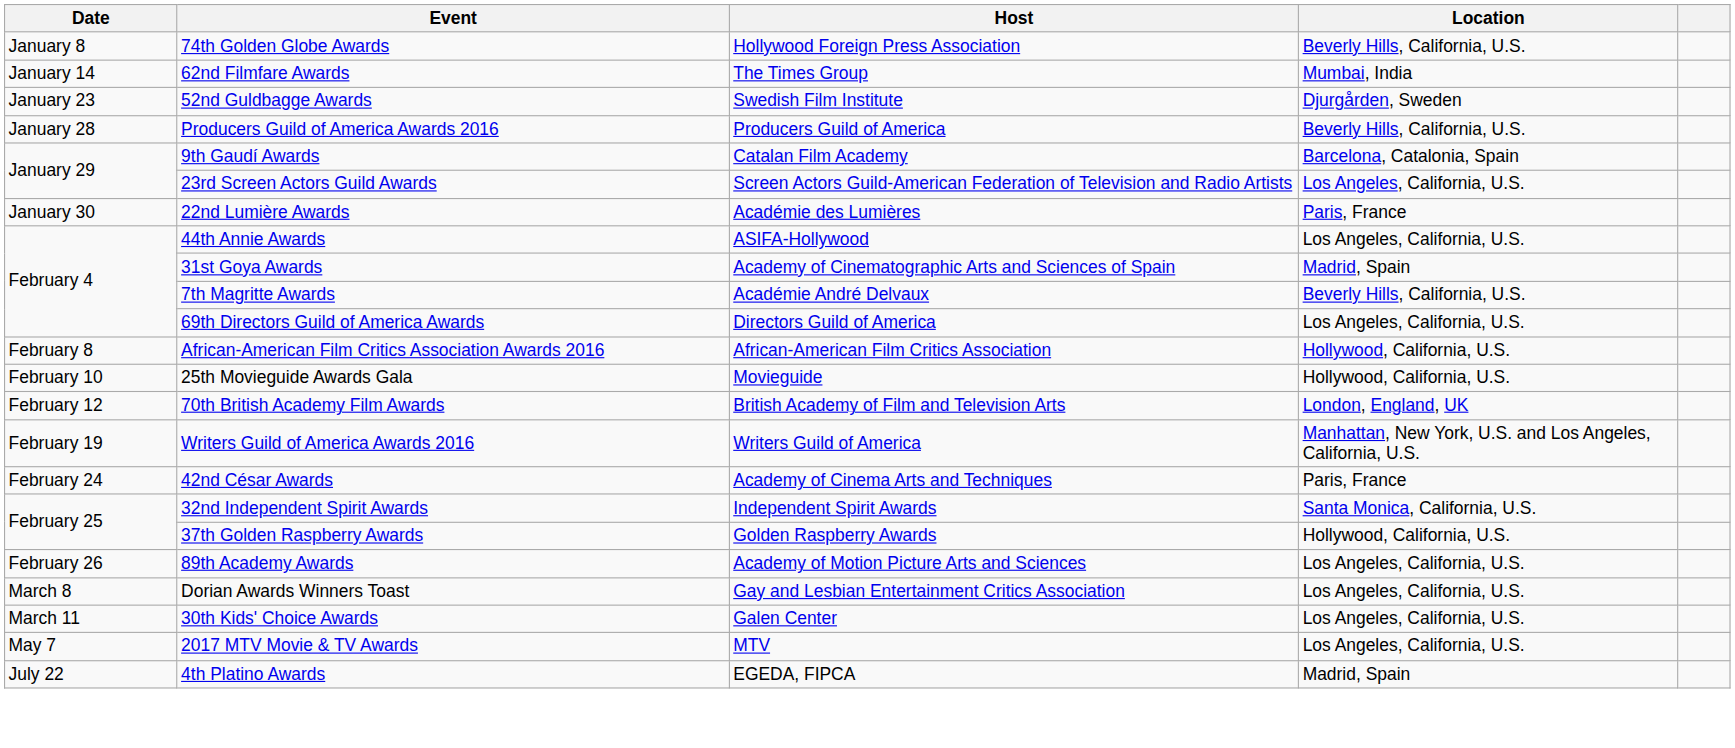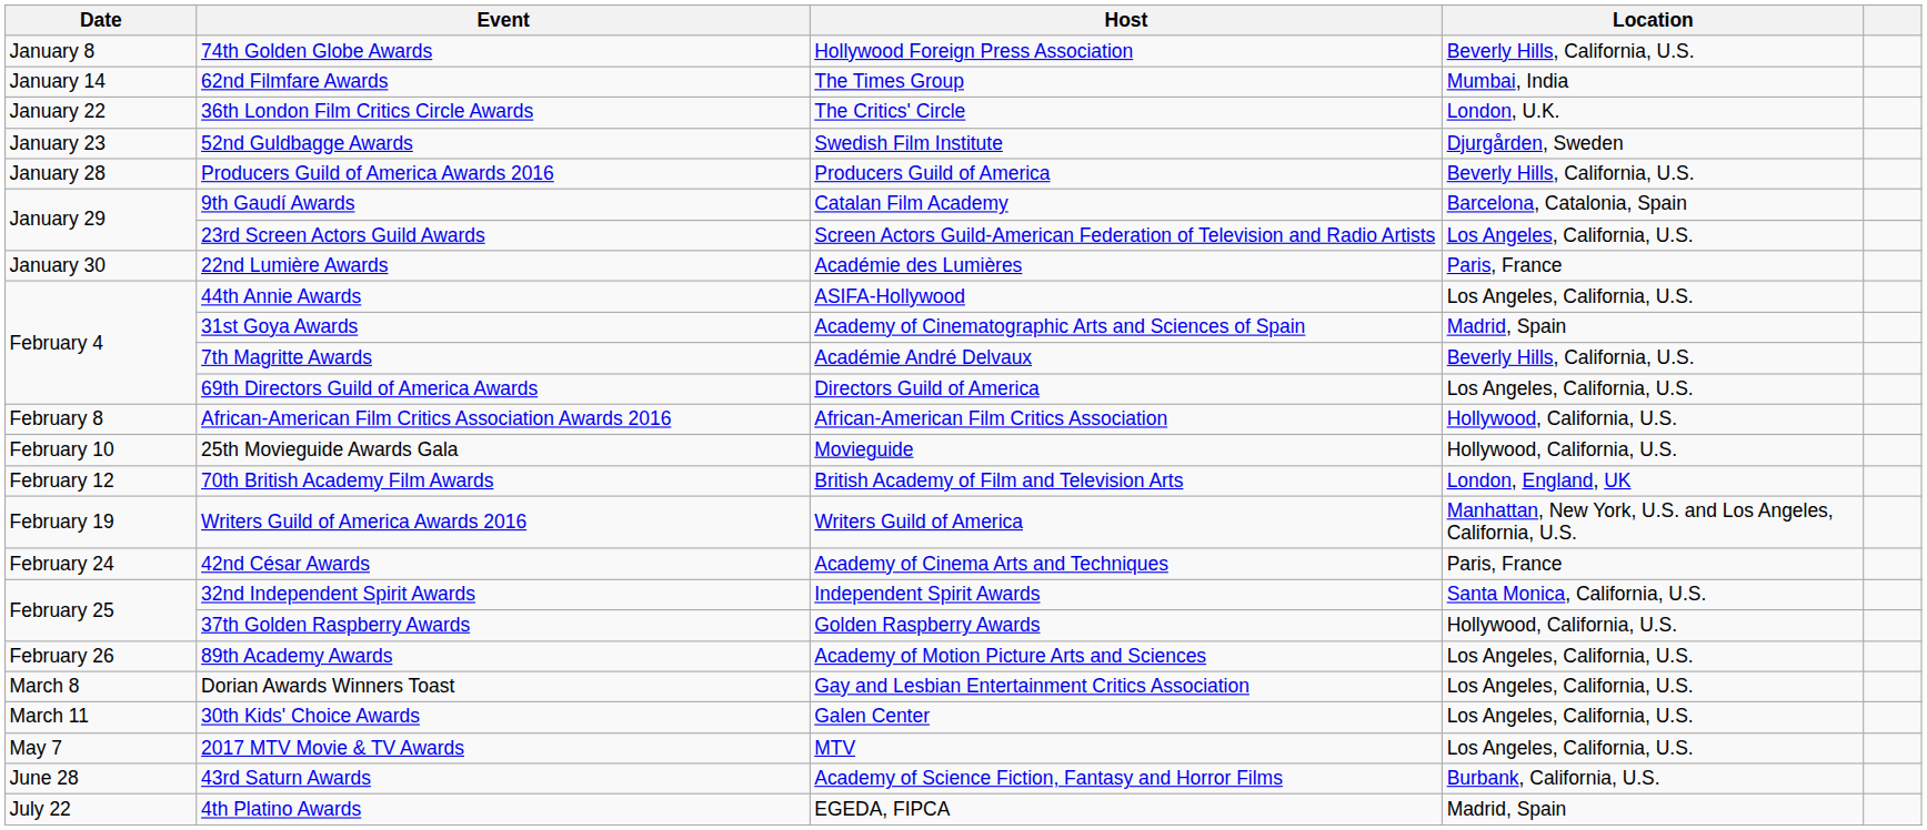 <table class="wikitable" style="margin:auto; margin:auto;">
 <tr>
 <th style="width:10%;">Date</th>
 <th style="width:32%;">Event</th>
 <th style="width:33%;">Host</th>
 <th style="width:22%;">Location</th>
 <th style="width:3%;"></th>
 </tr>
 <tr>
 <td>January 8</td>
 <td><a href='#'>74th Golden Globe Awards</a></td>
 <td><a href='#'>Hollywood Foreign Press Association</a></td>
 <td><a href='#'>Beverly Hills</a>, California, U.S.</td>
 <td></td>
 </tr>
 <tr>
 <td>January 14</td>
 <td><a href='#'>62nd Filmfare Awards</a></td>
 <td><a href='#'>The Times Group</a></td>
 <td><a href='#'>Mumbai</a>, India</td>
+<td></td>
+</tr>
+<tr>
+<td>January 22</td>
+<td><a href='#'>36th London Film Critics Circle Awards</a></td>
+<td><a href='#'>The Critics' Circle</a></td>
+<td><a href='#'>London</a>, U.K.</td>
 <td></td>
 </tr>
 <tr>
 <td>January 23</td>
 <td><a href='#'>52nd Guldbagge Awards</a></td>
 <td><a href='#'>Swedish Film Institute</a></td>
 <td><a href='#'>Djurgården</a>, Sweden</td>
 <td style="text-align:center;"></td>
 </tr>
 <tr>
 <td>January 28</td>
 <td><a href='#'>Producers Guild of America Awards 2016</a></td>
 <td><a href='#'>Producers Guild of America</a></td>
 <td><a href='#'>Beverly Hills</a>, California, U.S.</td>
 <td></td>
 </tr>
 <tr>
 <td rowspan = "2">January 29</td>
 <td><a href='#'>9th Gaudí Awards</a></td>
 <td><a href='#'>Catalan Film Academy</a></td>
 <td><a href='#'>Barcelona</a>, Catalonia, Spain</td>
 <td></td>
 </tr>
 <tr>
 <td><a href='#'>23rd Screen Actors Guild Awards</a></td>
 <td><a href='#'>Screen Actors Guild-American Federation of Television and Radio Artists</a></td>
 <td><a href='#'>Los Angeles</a>, California, U.S.</td>
 <td></td>
 </tr>
 <tr>
 <td>January 30</td>
 <td><a href='#'>22nd Lumière Awards</a></td>
 <td><a href='#'>Académie des Lumières</a></td>
 <td><a href='#'>Paris</a>, France</td>
 <td></td>
 </tr>
 <tr>
 <td rowspan=4>February 4</td>
 <td><a href='#'>44th Annie Awards</a></td>
 <td><a href='#'>ASIFA-Hollywood</a></td>
 <td>Los Angeles, California, U.S.</td>
 <td></td>
 </tr>
 <tr>
 <td><a href='#'>31st Goya Awards</a></td>
 <td><a href='#'>Academy of Cinematographic Arts and Sciences of Spain</a></td>
 <td><a href='#'>Madrid</a>, Spain</td>
 <td></td>
 </tr>
 <tr>
 <td><a href='#'>7th Magritte Awards</a></td>
 <td><a href='#'>Académie André Delvaux</a></td>
 <td><a href='#'>Beverly Hills</a>, California, U.S.</td>
 <td></td>
 </tr>
 <tr>
 <td><a href='#'>69th Directors Guild of America Awards</a></td>
 <td><a href='#'>Directors Guild of America</a></td>
 <td>Los Angeles, California, U.S.</td>
 <td></td>
 </tr>
 <tr>
 <td>February 8</td>
 <td><a href='#'>African-American Film Critics Association Awards 2016</a></td>
 <td><a href='#'>African-American Film Critics Association</a></td>
 <td><a href='#'>Hollywood</a>, California, U.S.</td>
 <td></td>
 </tr>
 <tr>
 <td>February 10</td>
 <td>25th Movieguide Awards Gala</td>
 <td><a href='#'>Movieguide</a></td>
 <td>Hollywood, California, U.S.</td>
 <td></td>
 </tr>
 <tr>
 <td>February 12</td>
 <td><a href='#'>70th British Academy Film Awards</a></td>
 <td><a href='#'>British Academy of Film and Television Arts</a></td>
 <td><a href='#'>London</a>, <a href='#'>England</a>, <a href='#'>UK</a></td>
 <td></td>
 </tr>
 <tr>
 <td>February 19</td>
 <td><a href='#'>Writers Guild of America Awards 2016</a></td>
 <td><a href='#'>Writers Guild of America</a></td>
 <td><a href='#'>Manhattan</a>, New York, U.S. and Los Angeles, California, U.S.</td>
 <td></td>
 </tr>
 <tr>
 <td>February 24</td>
 <td><a href='#'>42nd César Awards</a></td>
 <td><a href='#'>Academy of Cinema Arts and Techniques</a></td>
 <td>Paris, France</td>
 <td></td>
 </tr>
 <tr>
 <td rowspan=2>February 25</td>
 <td><a href='#'>32nd Independent Spirit Awards</a></td>
 <td><a href='#'>Independent Spirit Awards</a></td>
 <td><a href='#'>Santa Monica</a>, California, U.S.</td>
 <td></td>
 </tr>
 <tr>
 <td><a href='#'>37th Golden Raspberry Awards</a></td>
 <td><a href='#'>Golden Raspberry Awards</a></td>
 <td>Hollywood, California, U.S.</td>
 <td></td>
 </tr>
 <tr>
 <td>February 26</td>
 <td><a href='#'>89th Academy Awards</a></td>
 <td><a href='#'>Academy of Motion Picture Arts and Sciences</a></td>
 <td>Los Angeles, California, U.S.</td>
 <td></td>
 </tr>
 <tr>
 <td>March 8</td>
 <td>Dorian Awards Winners Toast</td>
 <td><a href='#'>Gay and Lesbian Entertainment Critics Association</a></td>
 <td>Los Angeles, California, U.S.</td>
 <td></td>
 </tr>
 <tr>
 <td>March 11</td>
 <td><a href='#'>30th Kids' Choice Awards</a></td>
 <td><a href='#'>Galen Center</a></td>
 <td>Los Angeles, California, U.S.</td>
 <td></td>
 </tr>
 <tr>
 <td>May 7</td>
 <td><a href='#'>2017 MTV Movie & TV Awards</a></td>
 <td><a href='#'>MTV</a></td>
 <td>Los Angeles, California, U.S.</td>
 <td></td>
 </tr>
 <tr>
+<td>June 28</td>
+<td><a href='#'>43rd Saturn Awards</a></td>
+<td><a href='#'>Academy of Science Fiction, Fantasy and Horror Films</a></td>
+<td><a href='#'>Burbank</a>, California, U.S.</td>
+<td></td>
+</tr>
+<tr>
 <td>July 22</td>
 <td><a href='#'>4th Platino Awards</a></td>
 <td>EGEDA, FIPCA</td>
 <td>Madrid, Spain</td>
 <td></td>
 </tr>
 </table>
